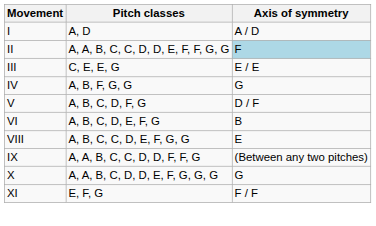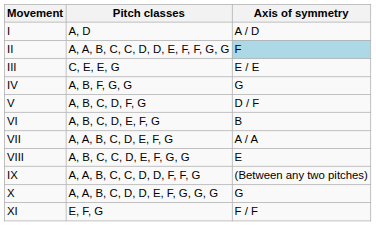 <table class="wikitable">
 <tr>
 <th>Movement</th>
 <th>Pitch classes</th>
 <th>Axis of symmetry</th>
 </tr>
 <tr>
 <td>I</td>
 <td>A, D</td>
 <td>A / D</td>
 </tr>
 <tr>
 <td>II</td>
 <td>A, A, B, C, C, D, D, E, F, F, G, G</td>
 <td style="background: lightblue;">F</td>
 </tr>
 <tr>
 <td>III</td>
 <td>C, E, E, G</td>
 <td>E / E</td>
 </tr>
 <tr>
 <td>IV</td>
 <td>A, B, F, G, G</td>
 <td>G</td>
 </tr>
 <tr>
 <td>V</td>
 <td>A, B, C, D, F, G</td>
 <td>D / F</td>
 </tr>
 <tr>
 <td>VI</td>
 <td>A, B, C, D, E, F, G</td>
 <td>B</td>
 </tr>
 <tr>
+<td>VII</td>
+<td>A, A, B, C, D, E, F, G</td>
+<td>A / A</td>
+</tr>
+<tr>
 <td>VIII</td>
 <td>A, B, C, C, D, E, F, G, G</td>
 <td>E</td>
 </tr>
 <tr>
 <td>IX</td>
 <td>A, A, B, C, C, D, D, F, F, G</td>
 <td>(Between any two pitches)</td>
 </tr>
 <tr>
 <td>X</td>
 <td>A, A, B, C, D, D, E, F, G, G, G</td>
 <td>G</td>
 </tr>
 <tr>
 <td>XI</td>
 <td>E, F, G</td>
 <td>F / F</td>
 </tr>
 </table>
